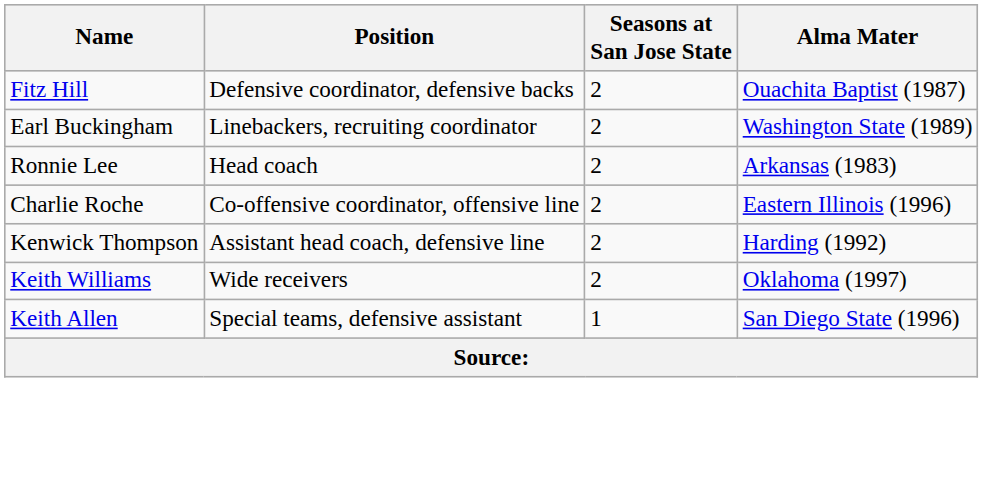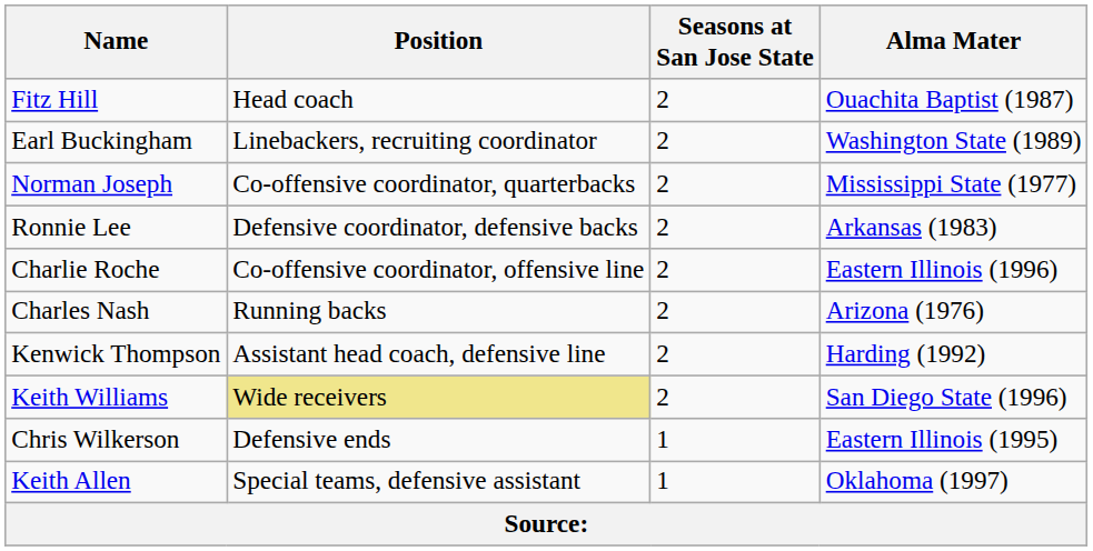 <table class="wikitable" border="1" style="font-size:90%;">
 <tr>
 <th>Name</th>
 <th>Position</th>
 <th>Seasons at<br>San Jose State</th>
 <th>Alma Mater</th>
 </tr>
 <tr>
 <td><a href='#'>Fitz Hill</a></td>
-<td>Defensive coordinator, defensive backs</td>
+<td>Head coach</td>
 <td>2</td>
 <td><a href='#'>Ouachita Baptist</a> (1987)</td>
 </tr>
 <tr>
 <td>Earl Buckingham</td>
 <td>Linebackers, recruiting coordinator</td>
 <td>2</td>
 <td><a href='#'>Washington State</a> (1989)</td>
 </tr>
 <tr>
+<td><a href='#'>Norman Joseph</a></td>
+<td>Co-offensive coordinator, quarterbacks</td>
+<td>2</td>
+<td><a href='#'>Mississippi State</a> (1977)</td>
+</tr>
+<tr>
 <td>Ronnie Lee</td>
-<td>Head coach</td>
+<td>Defensive coordinator, defensive backs</td>
 <td>2</td>
 <td><a href='#'>Arkansas</a> (1983)</td>
 </tr>
 <tr>
 <td>Charlie Roche</td>
 <td>Co-offensive coordinator, offensive line</td>
 <td>2</td>
 <td><a href='#'>Eastern Illinois</a> (1996)</td>
 </tr>
 <tr>
+<td>Charles Nash</td>
+<td>Running backs</td>
+<td>2</td>
+<td><a href='#'>Arizona</a> (1976)</td>
+</tr>
+<tr>
 <td>Kenwick Thompson</td>
 <td>Assistant head coach, defensive line</td>
 <td>2</td>
 <td><a href='#'>Harding</a> (1992)</td>
 </tr>
 <tr>
 <td><a href='#'>Keith Williams</a></td>
-<td>Wide receivers</td>
+<td style="background: khaki;">Wide receivers</td>
 <td>2</td>
-<td><a href='#'>Oklahoma</a> (1997)</td>
+<td><a href='#'>San Diego State</a> (1996)</td>
+</tr>
+<tr>
+<td>Chris Wilkerson</td>
+<td>Defensive ends</td>
+<td>1</td>
+<td><a href='#'>Eastern Illinois</a> (1995)</td>
 </tr>
 <tr>
 <td><a href='#'>Keith Allen</a></td>
 <td>Special teams, defensive assistant</td>
 <td>1</td>
-<td><a href='#'>San Diego State</a> (1996)</td>
+<td><a href='#'>Oklahoma</a> (1997)</td>
 </tr>
 <tr>
 <th align=center colspan=4>Source:</th>
 </tr>
 </table>
